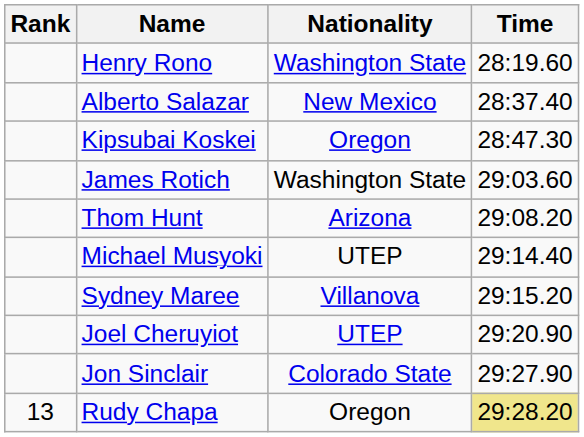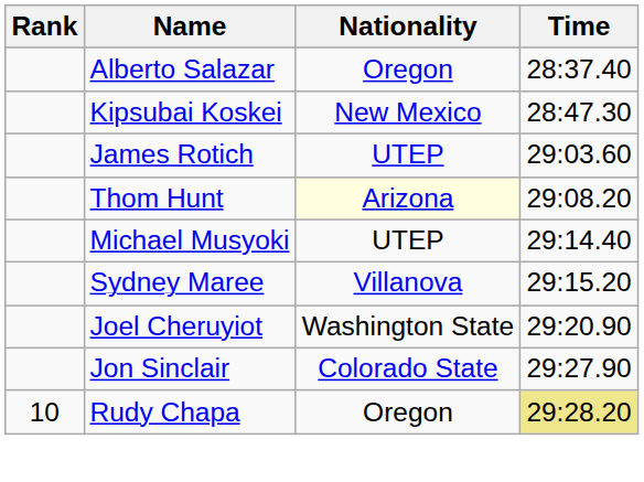 <table class="wikitable sortable" style="text-align:center">
 <tr>
 <th>Rank</th>
 <th>Name</th>
 <th>Nationality</th>
 <th>Time</th>
 </tr>
 <tr>
 <td></td>
-<td align=left> <a href='#'>Henry Rono</a></td>
-<td><a href='#'>Washington State</a></td>
-<td>28:19.60</td>
-</tr>
-<tr>
-<td></td>
 <td align=left> <a href='#'>Alberto Salazar</a></td>
-<td><a href='#'>New Mexico</a></td>
+<td><a href='#'>Oregon</a></td>
 <td>28:37.40</td>
 </tr>
 <tr>
 <td></td>
 <td align=left> <a href='#'>Kipsubai Koskei</a></td>
-<td><a href='#'>Oregon</a></td>
+<td><a href='#'>New Mexico</a></td>
 <td>28:47.30</td>
 </tr>
 <tr>
 <td></td>
 <td align=left> <a href='#'>James Rotich</a></td>
-<td>Washington State</td>
+<td><a href='#'>UTEP</a></td>
 <td>29:03.60</td>
 </tr>
 <tr>
 <td></td>
 <td align=left> <a href='#'>Thom Hunt</a></td>
-<td><a href='#'>Arizona</a></td>
+<td style="background: lightyellow;"><a href='#'>Arizona</a></td>
 <td>29:08.20</td>
 </tr>
 <tr>
 <td></td>
 <td align=left> <a href='#'>Michael Musyoki</a></td>
 <td>UTEP</td>
 <td>29:14.40</td>
 </tr>
 <tr>
 <td></td>
 <td align=left>  <a href='#'>Sydney Maree</a></td>
 <td><a href='#'>Villanova</a></td>
 <td>29:15.20</td>
 </tr>
 <tr>
 <td></td>
 <td align=left> <a href='#'>Joel Cheruyiot</a></td>
-<td><a href='#'>UTEP</a></td>
+<td>Washington State</td>
 <td>29:20.90</td>
 </tr>
 <tr>
 <td></td>
 <td align=left> <a href='#'>Jon Sinclair</a></td>
 <td><a href='#'>Colorado State</a></td>
 <td>29:27.90</td>
 </tr>
 <tr>
-<td>13</td>
+<td>10</td>
 <td align=left> <a href='#'>Rudy Chapa</a></td>
 <td>Oregon</td>
 <td style="background: khaki;">29:28.20</td>
 </tr>
 </table>
